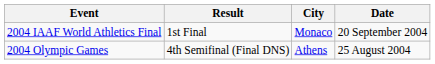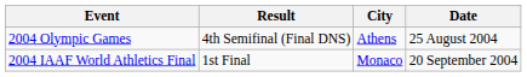 <table class="wikitable">
 <tr>
 <th>Event</th>
 <th>Result</th>
 <th>City</th>
 <th>Date</th>
 </tr>
 <tr>
+<td><a href='#'>2004 Olympic Games</a></td>
+<td>4th Semifinal (Final DNS)</td>
+<td><a href='#'>Athens</a></td>
+<td>25 August 2004</td>
+</tr>
+<tr>
 <td><a href='#'>2004 IAAF World Athletics Final</a></td>
 <td>1st Final</td>
 <td><a href='#'>Monaco</a></td>
 <td>20 September 2004</td>
 </tr>
-<tr>
-<td><a href='#'>2004 Olympic Games</a></td>
-<td>4th Semifinal (Final DNS)</td>
-<td><a href='#'>Athens</a></td>
-<td>25 August 2004</td>
-</tr>
 </table>
